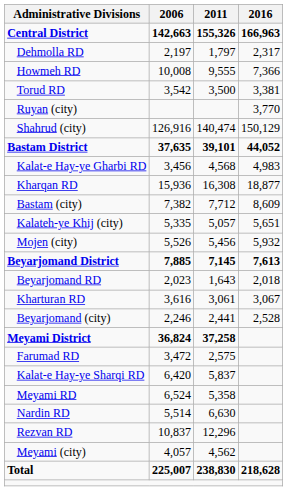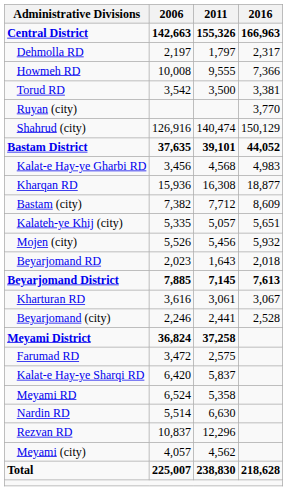 <table class="wikitable">
 <tr>
 <th>Administrative Divisions</th>
 <th>2006</th>
 <th>2011</th>
 <th>2016</th>
 </tr>
 <tr>
 <td><strong><a href='#'>Central District</a></strong></td>
 <td style="text-align: right;"><strong>142,663</strong></td>
 <td style="text-align: right;"><strong>155,326</strong></td>
 <td style="text-align: right;"><strong>166,963</strong></td>
 </tr>
 <tr>
 <td style="padding-left: 1em;"><a href='#'>Dehmolla RD</a></td>
 <td style="text-align: right;">2,197</td>
 <td style="text-align: right;">1,797</td>
 <td style="text-align: right;">2,317</td>
 </tr>
 <tr>
 <td style="padding-left: 1em;"><a href='#'>Howmeh RD</a></td>
 <td style="text-align: right;">10,008</td>
 <td style="text-align: right;">9,555</td>
 <td style="text-align: right;">7,366</td>
 </tr>
 <tr>
 <td style="padding-left: 1em;"><a href='#'>Torud RD</a></td>
 <td style="text-align: right;">3,542</td>
 <td style="text-align: right;">3,500</td>
 <td style="text-align: right;">3,381</td>
 </tr>
 <tr>
 <td style="padding-left: 1em;"><a href='#'>Ruyan</a> (city)</td>
 <td style="text-align: right;"></td>
 <td style="text-align: right;"></td>
 <td style="text-align: right;">3,770</td>
 </tr>
 <tr>
 <td style="padding-left: 1em;"><a href='#'>Shahrud</a> (city)</td>
 <td style="text-align: right;">126,916</td>
 <td style="text-align: right;">140,474</td>
 <td style="text-align: right;">150,129</td>
 </tr>
 <tr>
 <td><strong><a href='#'>Bastam District</a></strong></td>
 <td style="text-align: right;"><strong>37,635</strong></td>
 <td style="text-align: right;"><strong>39,101</strong></td>
 <td style="text-align: right;"><strong>44,052</strong></td>
 </tr>
 <tr>
 <td style="padding-left: 1em;"><a href='#'>Kalat-e Hay-ye Gharbi RD</a></td>
 <td style="text-align: right;">3,456</td>
 <td style="text-align: right;">4,568</td>
 <td style="text-align: right;">4,983</td>
 </tr>
 <tr>
 <td style="padding-left: 1em;"><a href='#'>Kharqan RD</a></td>
 <td style="text-align: right;">15,936</td>
 <td style="text-align: right;">16,308</td>
 <td style="text-align: right;">18,877</td>
 </tr>
 <tr>
 <td style="padding-left: 1em;"><a href='#'>Bastam</a> (city)</td>
 <td style="text-align: right;">7,382</td>
 <td style="text-align: right;">7,712</td>
 <td style="text-align: right;">8,609</td>
 </tr>
 <tr>
 <td style="padding-left: 1em;"><a href='#'>Kalateh-ye Khij</a> (city)</td>
 <td style="text-align: right;">5,335</td>
 <td style="text-align: right;">5,057</td>
 <td style="text-align: right;">5,651</td>
 </tr>
 <tr>
 <td style="padding-left: 1em;"><a href='#'>Mojen</a> (city)</td>
 <td style="text-align: right;">5,526</td>
 <td style="text-align: right;">5,456</td>
 <td style="text-align: right;">5,932</td>
 </tr>
 <tr>
+<td style="padding-left: 1em;"><a href='#'>Beyarjomand RD</a></td>
+<td style="text-align: right;">2,023</td>
+<td style="text-align: right;">1,643</td>
+<td style="text-align: right;">2,018</td>
+</tr>
+<tr>
 <td><strong><a href='#'>Beyarjomand District</a></strong></td>
 <td style="text-align: right;"><strong>7,885</strong></td>
 <td style="text-align: right;"><strong>7,145</strong></td>
 <td style="text-align: right;"><strong>7,613</strong></td>
-</tr>
-<tr>
-<td style="padding-left: 1em;"><a href='#'>Beyarjomand RD</a></td>
-<td style="text-align: right;">2,023</td>
-<td style="text-align: right;">1,643</td>
-<td style="text-align: right;">2,018</td>
 </tr>
 <tr>
 <td style="padding-left: 1em;"><a href='#'>Kharturan RD</a></td>
 <td style="text-align: right;">3,616</td>
 <td style="text-align: right;">3,061</td>
 <td style="text-align: right;">3,067</td>
 </tr>
 <tr>
 <td style="padding-left: 1em;"><a href='#'>Beyarjomand</a> (city)</td>
 <td style="text-align: right;">2,246</td>
 <td style="text-align: right;">2,441</td>
 <td style="text-align: right;">2,528</td>
 </tr>
 <tr>
 <td><strong><a href='#'>Meyami District</a></strong></td>
 <td style="text-align: right;"><strong>36,824</strong></td>
 <td style="text-align: right;"><strong>37,258</strong></td>
 <td style="text-align: right;"></td>
 </tr>
 <tr>
 <td style="padding-left: 1em;"><a href='#'>Farumad RD</a></td>
 <td style="text-align: right;">3,472</td>
 <td style="text-align: right;">2,575</td>
 <td style="text-align: right;"></td>
 </tr>
 <tr>
 <td style="padding-left: 1em;"><a href='#'>Kalat-e Hay-ye Sharqi RD</a></td>
 <td style="text-align: right;">6,420</td>
 <td style="text-align: right;">5,837</td>
 <td style="text-align: right;"></td>
 </tr>
 <tr>
 <td style="padding-left: 1em;"><a href='#'>Meyami RD</a></td>
 <td style="text-align: right;">6,524</td>
 <td style="text-align: right;">5,358</td>
 <td style="text-align: right;"></td>
 </tr>
 <tr>
 <td style="padding-left: 1em;"><a href='#'>Nardin RD</a></td>
 <td style="text-align: right;">5,514</td>
 <td style="text-align: right;">6,630</td>
 <td style="text-align: right;"></td>
 </tr>
 <tr>
 <td style="padding-left: 1em;"><a href='#'>Rezvan RD</a></td>
 <td style="text-align: right;">10,837</td>
 <td style="text-align: right;">12,296</td>
 <td style="text-align: right;"></td>
 </tr>
 <tr>
 <td style="padding-left: 1em;"><a href='#'>Meyami</a> (city)</td>
 <td style="text-align: right;">4,057</td>
 <td style="text-align: right;">4,562</td>
 <td style="text-align: right;"></td>
 </tr>
 <tr>
 <td><strong>Total</strong></td>
 <td style="text-align: right;"><strong>225,007</strong></td>
 <td style="text-align: right;"><strong>238,830</strong></td>
 <td style="text-align: right;"><strong>218,628</strong></td>
 </tr>
 <tr>
 <td colspan=4></td>
 </tr>
 </table>
